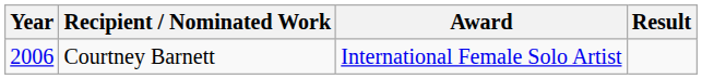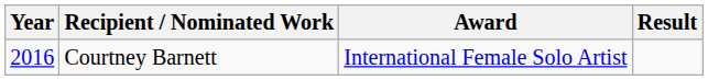 <table class="wikitable">
 <tr>
 <th>Year</th>
 <th>Recipient / Nominated Work</th>
 <th>Award</th>
 <th>Result</th>
 </tr>
 <tr>
-<td><a href='#'>2006</a></td>
+<td><a href='#'>2016</a></td>
 <td>Courtney Barnett</td>
 <td><a href='#'>International Female Solo Artist</a></td>
 <td></td>
 </tr>
 </table>
